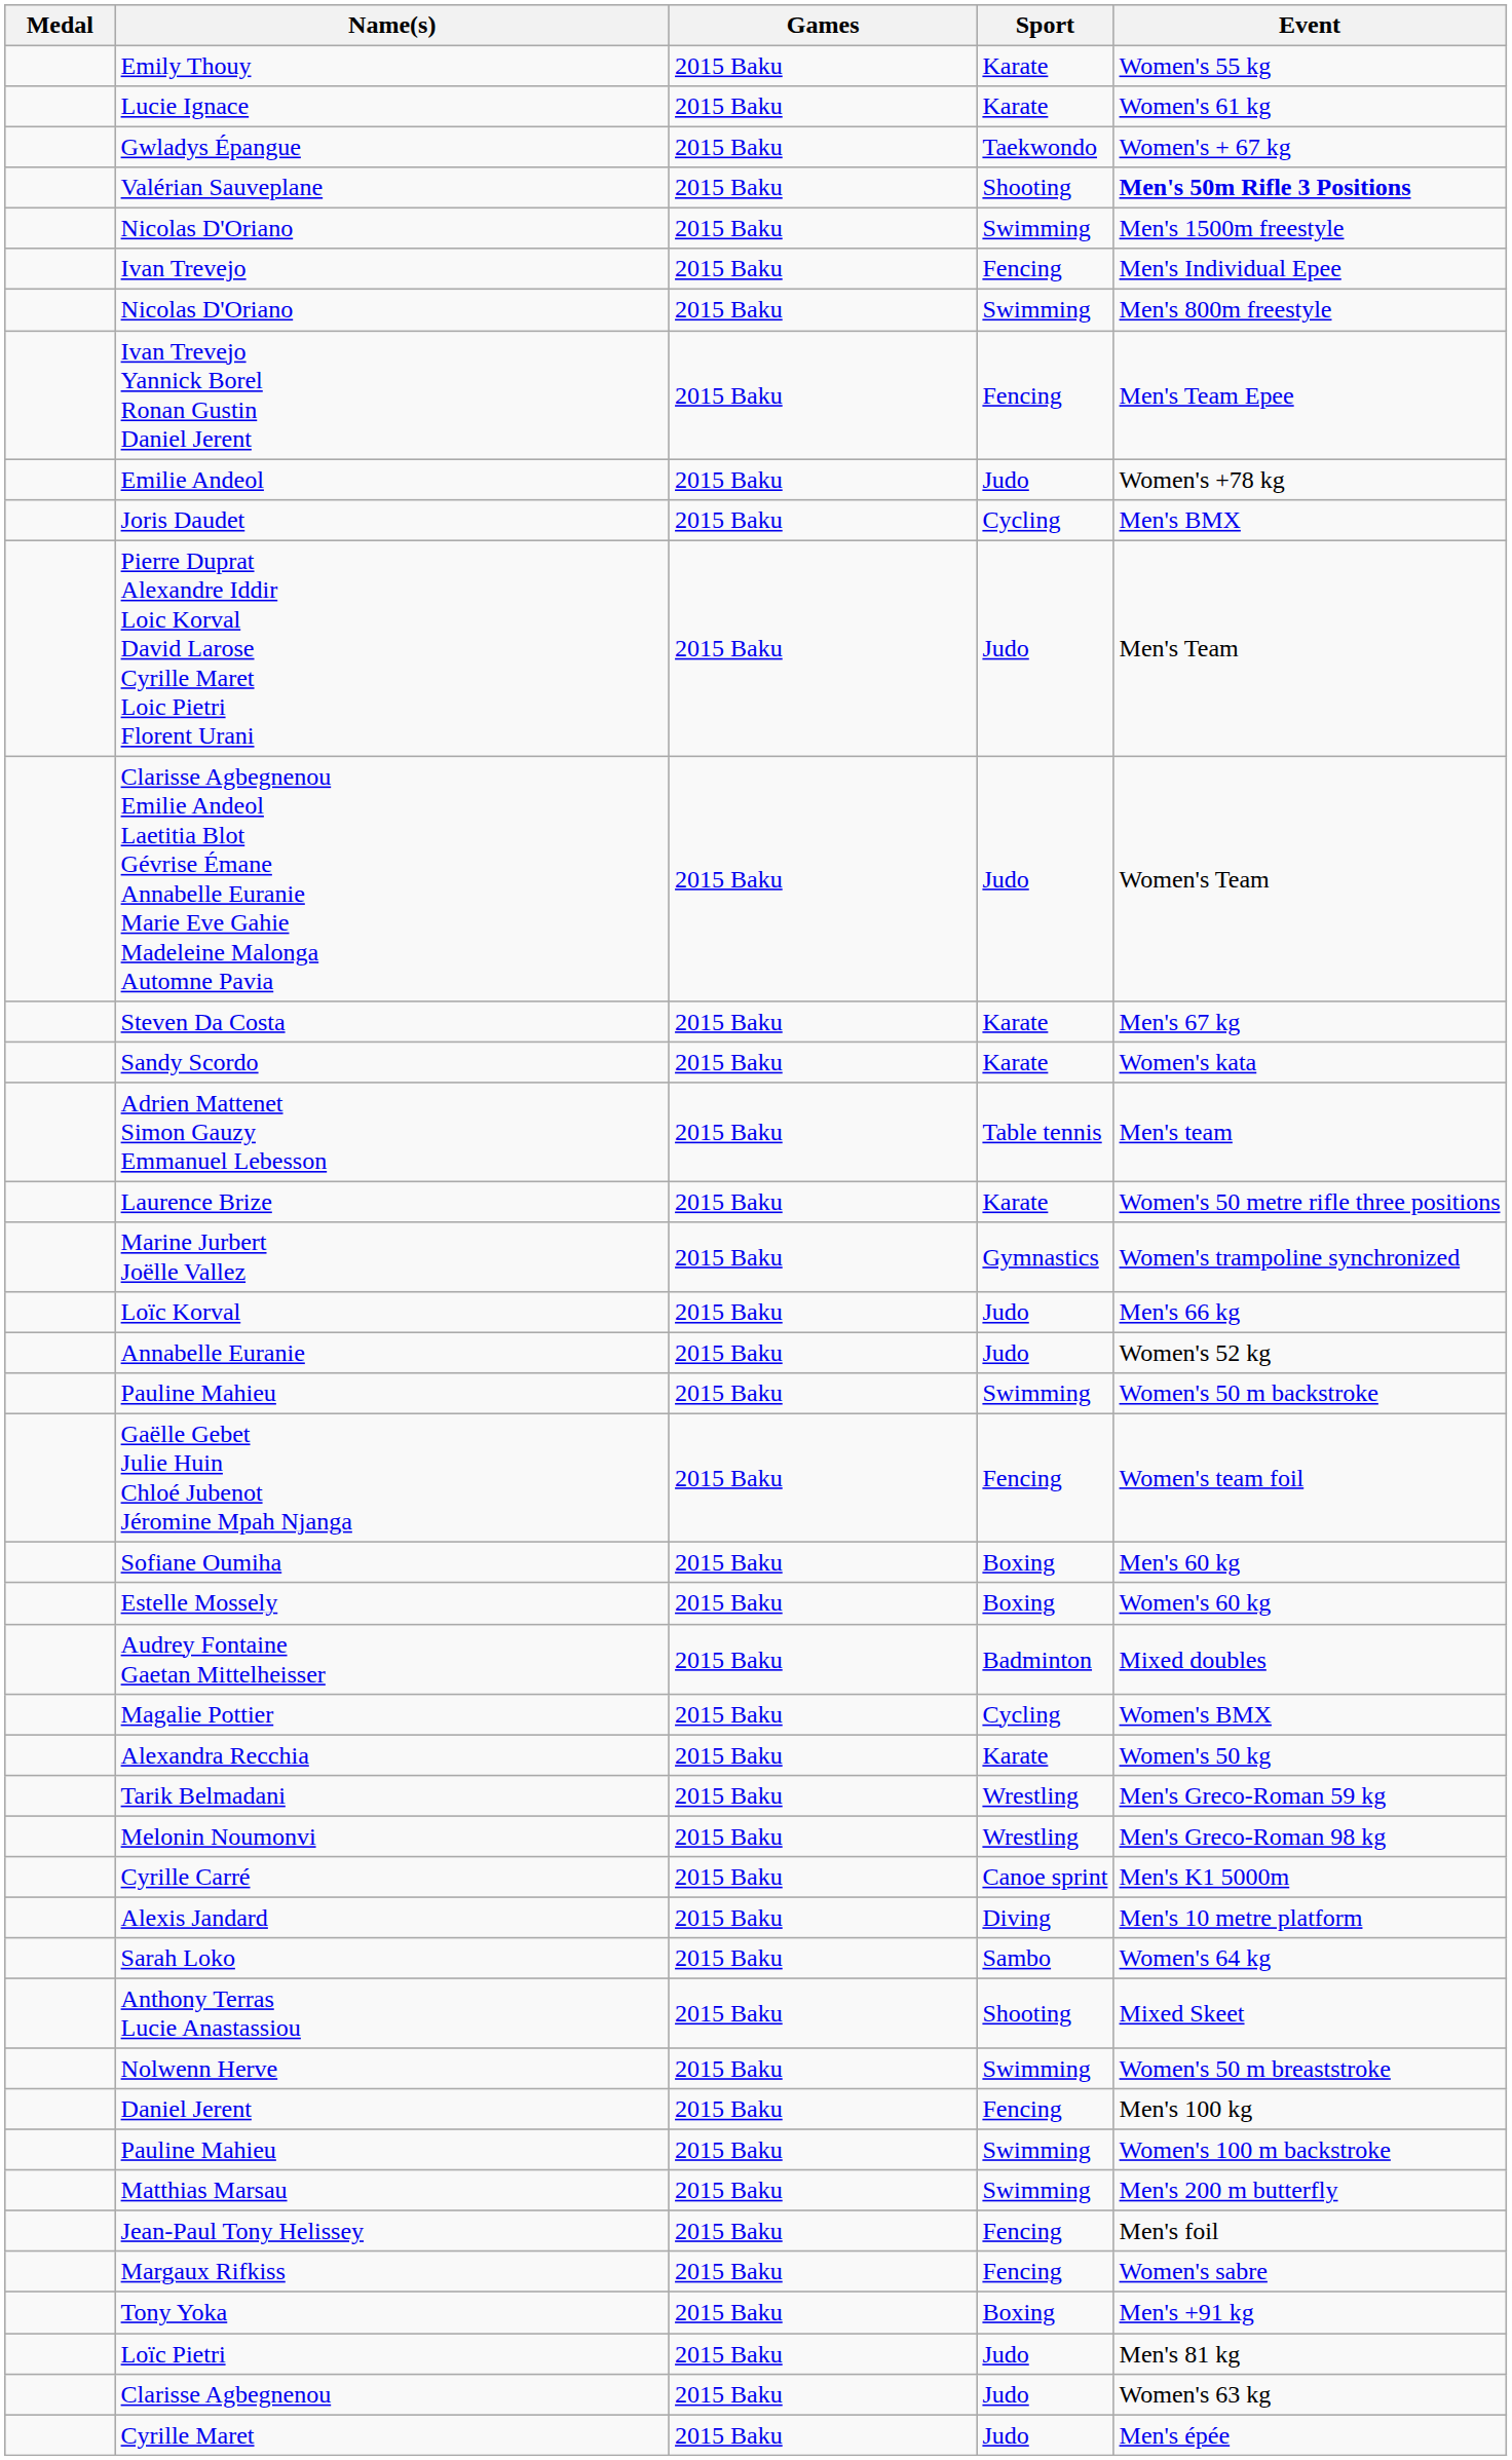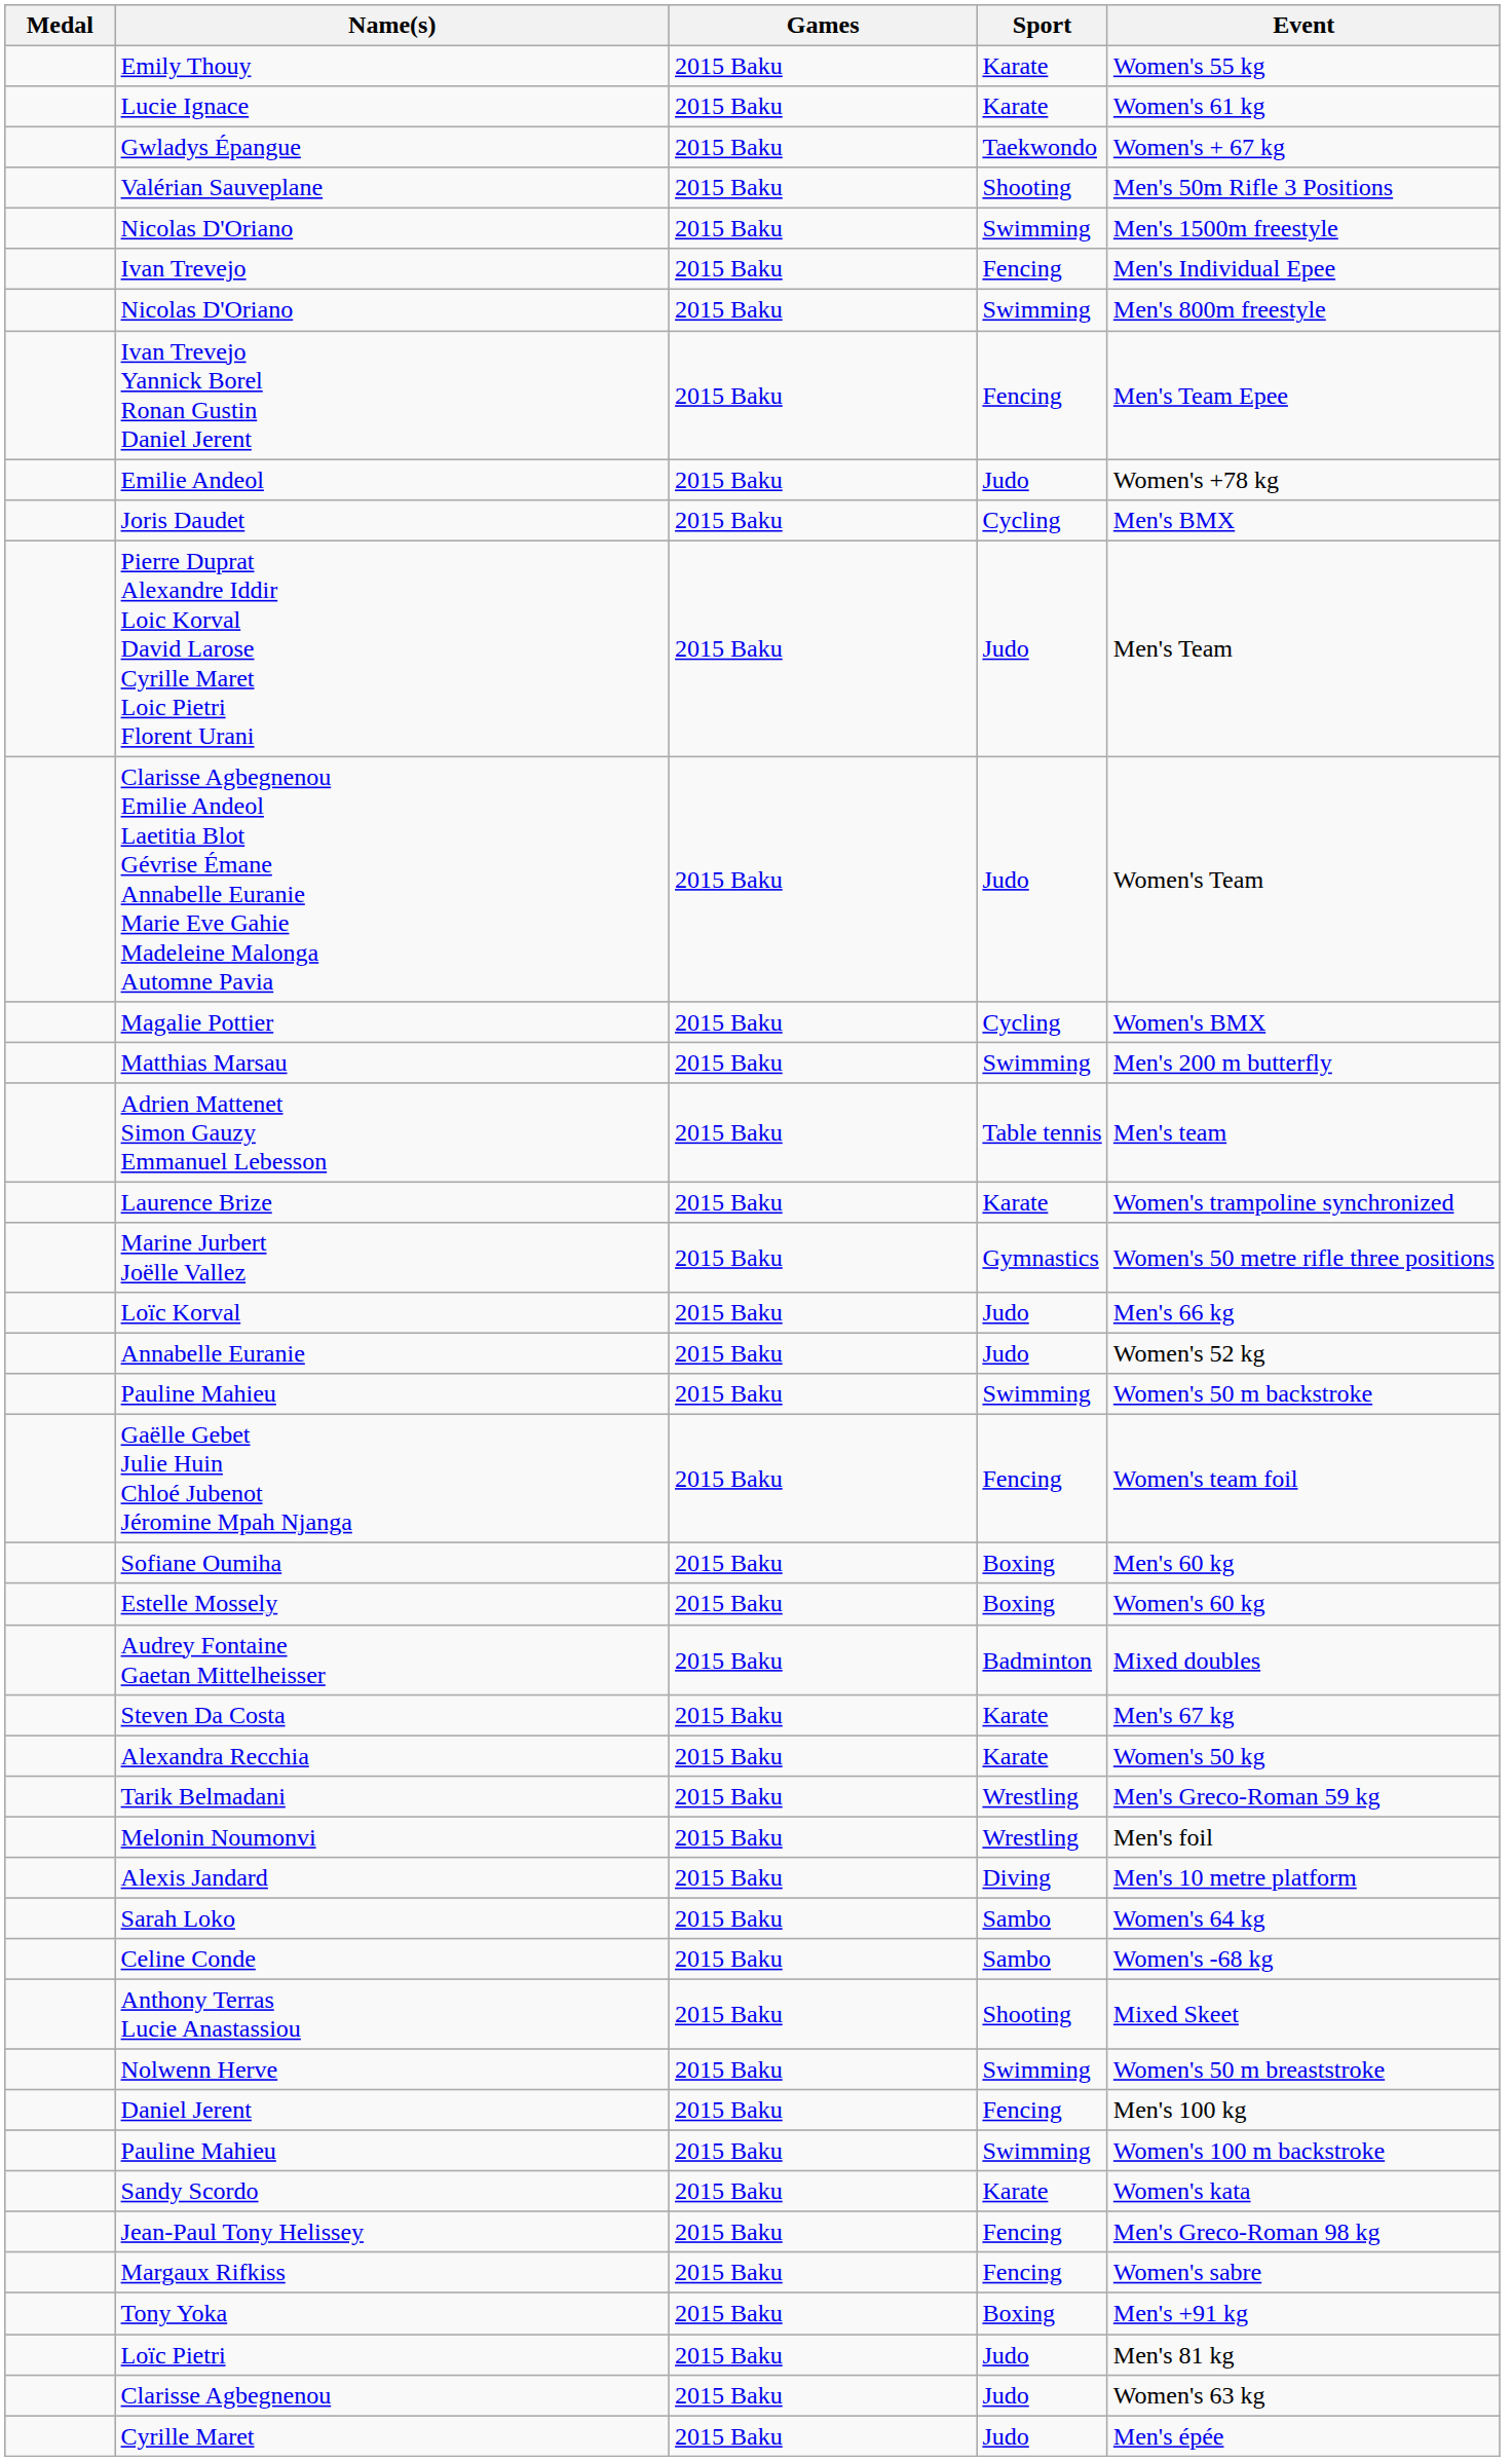 <table class="wikitable sortable" style="font-size: 95%;">
 <tr>
 <th style="width:4em">Medal</th>
 <th style="width:22em">Name(s)</th>
 <th style="width:12em">Games</th>
 <th>Sport</th>
 <th>Event</th>
 </tr>
 <tr>
 <td></td>
 <td><a href='#'>Emily Thouy</a></td>
 <td> <a href='#'>2015 Baku</a></td>
 <td> <a href='#'>Karate</a></td>
 <td><a href='#'>Women's 55 kg</a></td>
 </tr>
 <tr>
 <td></td>
 <td><a href='#'>Lucie Ignace</a></td>
 <td> <a href='#'>2015 Baku</a></td>
 <td> <a href='#'>Karate</a></td>
 <td><a href='#'>Women's 61 kg</a></td>
 </tr>
 <tr>
 <td></td>
 <td><a href='#'>Gwladys Épangue</a></td>
 <td> <a href='#'>2015 Baku</a></td>
 <td> <a href='#'>Taekwondo</a></td>
 <td><a href='#'>Women's + 67 kg</a></td>
 </tr>
 <tr>
 <td></td>
 <td><a href='#'>Valérian Sauveplane</a></td>
 <td> <a href='#'>2015 Baku</a></td>
 <td> <a href='#'>Shooting</a></td>
-<td><strong><a href='#'>Men's 50m Rifle 3 Positions</a></strong></td>
+<td><a href='#'>Men's 50m Rifle 3 Positions</a></td>
 </tr>
 <tr>
 <td></td>
 <td><a href='#'>Nicolas D'Oriano</a></td>
 <td> <a href='#'>2015 Baku</a></td>
 <td> <a href='#'>Swimming</a></td>
 <td><a href='#'>Men's 1500m freestyle</a></td>
 </tr>
 <tr>
 <td></td>
 <td><a href='#'>Ivan Trevejo</a></td>
 <td> <a href='#'>2015 Baku</a></td>
 <td> <a href='#'>Fencing</a></td>
 <td><a href='#'>Men's Individual Epee</a></td>
 </tr>
 <tr>
 <td></td>
 <td><a href='#'>Nicolas D'Oriano</a></td>
 <td> <a href='#'>2015 Baku</a></td>
 <td> <a href='#'>Swimming</a></td>
 <td><a href='#'>Men's 800m freestyle</a></td>
 </tr>
 <tr>
 <td></td>
 <td><a href='#'>Ivan Trevejo</a><br><a href='#'>Yannick Borel</a><br><a href='#'>Ronan Gustin</a><br><a href='#'>Daniel Jerent</a></td>
 <td> <a href='#'>2015 Baku</a></td>
 <td> <a href='#'>Fencing</a></td>
 <td><a href='#'>Men's Team Epee</a></td>
 </tr>
 <tr>
 <td></td>
 <td><a href='#'>Emilie Andeol</a></td>
 <td> <a href='#'>2015 Baku</a></td>
 <td> <a href='#'>Judo</a></td>
 <td>Women's +78 kg</td>
 </tr>
 <tr>
 <td></td>
 <td><a href='#'>Joris Daudet</a></td>
 <td> <a href='#'>2015 Baku</a></td>
 <td> <a href='#'>Cycling</a></td>
 <td><a href='#'>Men's BMX</a></td>
 </tr>
 <tr>
 <td></td>
 <td><a href='#'>Pierre Duprat</a><br><a href='#'>Alexandre Iddir</a><br><a href='#'>Loic Korval</a><br><a href='#'>David Larose</a><br><a href='#'>Cyrille Maret</a><br><a href='#'>Loic Pietri</a><br><a href='#'>Florent Urani</a></td>
 <td> <a href='#'>2015 Baku</a></td>
 <td> <a href='#'>Judo</a></td>
 <td>Men's Team</td>
 </tr>
 <tr>
 <td></td>
 <td><a href='#'>Clarisse Agbegnenou</a><br><a href='#'>Emilie Andeol</a><br><a href='#'>Laetitia Blot</a><br><a href='#'>Gévrise Émane</a><br><a href='#'>Annabelle Euranie</a><br><a href='#'>Marie Eve Gahie</a><br><a href='#'>Madeleine Malonga</a><br><a href='#'>Automne Pavia</a></td>
 <td> <a href='#'>2015 Baku</a></td>
 <td> <a href='#'>Judo</a></td>
 <td>Women's Team</td>
 </tr>
 <tr>
 <td></td>
-<td><a href='#'>Steven Da Costa</a></td>
+<td><a href='#'>Magalie Pottier</a></td>
 <td> <a href='#'>2015 Baku</a></td>
-<td> <a href='#'>Karate</a></td>
-<td><a href='#'>Men's 67 kg</a></td>
+<td> <a href='#'>Cycling</a></td>
+<td><a href='#'>Women's BMX</a></td>
 </tr>
 <tr>
 <td></td>
-<td><a href='#'>Sandy Scordo</a></td>
+<td><a href='#'>Matthias Marsau</a></td>
 <td> <a href='#'>2015 Baku</a></td>
-<td> <a href='#'>Karate</a></td>
-<td><a href='#'>Women's kata</a></td>
+<td> <a href='#'>Swimming</a></td>
+<td><a href='#'>Men's 200 m butterfly</a></td>
 </tr>
 <tr>
 <td></td>
 <td><a href='#'>Adrien Mattenet</a><br><a href='#'>Simon Gauzy</a><br><a href='#'>Emmanuel Lebesson</a></td>
 <td> <a href='#'>2015 Baku</a></td>
 <td> <a href='#'>Table tennis</a></td>
 <td><a href='#'>Men's team</a></td>
 </tr>
 <tr>
 <td></td>
 <td><a href='#'>Laurence Brize</a></td>
 <td> <a href='#'>2015 Baku</a></td>
 <td> <a href='#'>Karate</a></td>
-<td><a href='#'>Women's 50 metre rifle three positions</a></td>
+<td><a href='#'>Women's trampoline synchronized</a></td>
 </tr>
 <tr>
 <td></td>
 <td><a href='#'>Marine Jurbert</a><br><a href='#'>Joëlle Vallez</a></td>
 <td> <a href='#'>2015 Baku</a></td>
 <td> <a href='#'>Gymnastics</a></td>
-<td><a href='#'>Women's trampoline synchronized</a></td>
+<td><a href='#'>Women's 50 metre rifle three positions</a></td>
 </tr>
 <tr>
 <td></td>
 <td><a href='#'>Loïc Korval</a></td>
 <td> <a href='#'>2015 Baku</a></td>
 <td> <a href='#'>Judo</a></td>
 <td><a href='#'>Men's 66 kg</a></td>
 </tr>
 <tr>
 <td></td>
 <td><a href='#'>Annabelle Euranie</a></td>
 <td> <a href='#'>2015 Baku</a></td>
 <td> <a href='#'>Judo</a></td>
 <td>Women's 52 kg</td>
 </tr>
 <tr>
 <td></td>
 <td><a href='#'>Pauline Mahieu</a></td>
 <td> <a href='#'>2015 Baku</a></td>
 <td> <a href='#'>Swimming</a></td>
 <td><a href='#'>Women's 50 m backstroke</a></td>
 </tr>
 <tr>
 <td></td>
 <td><a href='#'>Gaëlle Gebet</a><br><a href='#'>Julie Huin</a><br><a href='#'>Chloé Jubenot</a><br><a href='#'>Jéromine Mpah Njanga</a></td>
 <td> <a href='#'>2015 Baku</a></td>
 <td> <a href='#'>Fencing</a></td>
 <td><a href='#'>Women's team foil</a></td>
 </tr>
 <tr>
 <td></td>
 <td><a href='#'>Sofiane Oumiha</a></td>
 <td> <a href='#'>2015 Baku</a></td>
 <td> <a href='#'>Boxing</a></td>
 <td><a href='#'>Men's 60 kg</a></td>
 </tr>
 <tr>
 <td></td>
 <td><a href='#'>Estelle Mossely</a></td>
 <td> <a href='#'>2015 Baku</a></td>
 <td> <a href='#'>Boxing</a></td>
 <td><a href='#'>Women's 60 kg</a></td>
 </tr>
 <tr>
 <td></td>
 <td><a href='#'>Audrey Fontaine</a><br><a href='#'>Gaetan Mittelheisser</a></td>
 <td> <a href='#'>2015 Baku</a></td>
 <td> <a href='#'>Badminton</a></td>
 <td><a href='#'>Mixed doubles</a></td>
 </tr>
 <tr>
 <td></td>
-<td><a href='#'>Magalie Pottier</a></td>
+<td><a href='#'>Steven Da Costa</a></td>
 <td> <a href='#'>2015 Baku</a></td>
-<td> <a href='#'>Cycling</a></td>
-<td><a href='#'>Women's BMX</a></td>
+<td> <a href='#'>Karate</a></td>
+<td><a href='#'>Men's 67 kg</a></td>
 </tr>
 <tr>
 <td></td>
 <td><a href='#'>Alexandra Recchia</a></td>
 <td> <a href='#'>2015 Baku</a></td>
 <td> <a href='#'>Karate</a></td>
 <td><a href='#'>Women's 50 kg</a></td>
 </tr>
 <tr>
 <td></td>
 <td><a href='#'>Tarik Belmadani</a></td>
 <td> <a href='#'>2015 Baku</a></td>
 <td> <a href='#'>Wrestling</a></td>
 <td><a href='#'>Men's Greco-Roman 59 kg</a></td>
 </tr>
 <tr>
 <td></td>
 <td><a href='#'>Melonin Noumonvi</a></td>
 <td> <a href='#'>2015 Baku</a></td>
 <td> <a href='#'>Wrestling</a></td>
-<td><a href='#'>Men's Greco-Roman 98 kg</a></td>
-</tr>
-<tr>
-<td></td>
-<td><a href='#'>Cyrille Carré</a></td>
-<td> <a href='#'>2015 Baku</a></td>
-<td> <a href='#'>Canoe sprint</a></td>
-<td><a href='#'>Men's K1 5000m</a></td>
+<td>Men's foil</td>
 </tr>
 <tr>
 <td></td>
 <td><a href='#'>Alexis Jandard</a></td>
 <td> <a href='#'>2015 Baku</a></td>
 <td> <a href='#'>Diving</a></td>
 <td><a href='#'>Men's 10 metre platform</a></td>
 </tr>
 <tr>
 <td></td>
 <td><a href='#'>Sarah Loko</a></td>
 <td> <a href='#'>2015 Baku</a></td>
 <td> <a href='#'>Sambo</a></td>
 <td><a href='#'>Women's 64 kg</a></td>
+</tr>
+<tr>
+<td></td>
+<td><a href='#'>Celine Conde</a></td>
+<td> <a href='#'>2015 Baku</a></td>
+<td> <a href='#'>Sambo</a></td>
+<td><a href='#'>Women's -68 kg</a></td>
 </tr>
 <tr>
 <td></td>
 <td><a href='#'>Anthony Terras</a><br><a href='#'>Lucie Anastassiou</a></td>
 <td> <a href='#'>2015 Baku</a></td>
 <td> <a href='#'>Shooting</a></td>
 <td><a href='#'>Mixed Skeet</a></td>
 </tr>
 <tr>
 <td></td>
 <td><a href='#'>Nolwenn Herve</a></td>
 <td> <a href='#'>2015 Baku</a></td>
 <td> <a href='#'>Swimming</a></td>
 <td><a href='#'>Women's 50 m breaststroke</a></td>
 </tr>
 <tr>
 <td></td>
 <td><a href='#'>Daniel Jerent</a></td>
 <td> <a href='#'>2015 Baku</a></td>
 <td> <a href='#'>Fencing</a></td>
 <td>Men's 100 kg</td>
 </tr>
 <tr>
 <td></td>
 <td><a href='#'>Pauline Mahieu</a></td>
 <td> <a href='#'>2015 Baku</a></td>
 <td> <a href='#'>Swimming</a></td>
 <td><a href='#'>Women's 100 m backstroke</a></td>
 </tr>
 <tr>
 <td></td>
-<td><a href='#'>Matthias Marsau</a></td>
+<td><a href='#'>Sandy Scordo</a></td>
 <td> <a href='#'>2015 Baku</a></td>
-<td> <a href='#'>Swimming</a></td>
-<td><a href='#'>Men's 200 m butterfly</a></td>
+<td> <a href='#'>Karate</a></td>
+<td><a href='#'>Women's kata</a></td>
 </tr>
 <tr>
 <td></td>
 <td><a href='#'>Jean-Paul Tony Helissey</a></td>
 <td> <a href='#'>2015 Baku</a></td>
 <td> <a href='#'>Fencing</a></td>
-<td>Men's foil</td>
+<td><a href='#'>Men's Greco-Roman 98 kg</a></td>
 </tr>
 <tr>
 <td></td>
 <td><a href='#'>Margaux Rifkiss</a></td>
 <td> <a href='#'>2015 Baku</a></td>
 <td> <a href='#'>Fencing</a></td>
 <td><a href='#'>Women's sabre</a></td>
 </tr>
 <tr>
 <td></td>
 <td><a href='#'>Tony Yoka</a></td>
 <td> <a href='#'>2015 Baku</a></td>
 <td> <a href='#'>Boxing</a></td>
 <td><a href='#'>Men's +91 kg</a></td>
 </tr>
 <tr>
 <td></td>
 <td><a href='#'>Loïc Pietri</a></td>
 <td> <a href='#'>2015 Baku</a></td>
 <td> <a href='#'>Judo</a></td>
 <td>Men's 81 kg</td>
 </tr>
 <tr>
 <td></td>
 <td><a href='#'>Clarisse Agbegnenou</a></td>
 <td> <a href='#'>2015 Baku</a></td>
 <td> <a href='#'>Judo</a></td>
 <td>Women's 63 kg</td>
 </tr>
 <tr>
 <td></td>
 <td><a href='#'>Cyrille Maret</a></td>
 <td> <a href='#'>2015 Baku</a></td>
 <td> <a href='#'>Judo</a></td>
 <td><a href='#'>Men's épée</a></td>
 </tr>
 <tr>
 </tr>
 </table>
